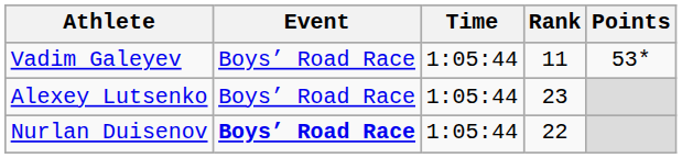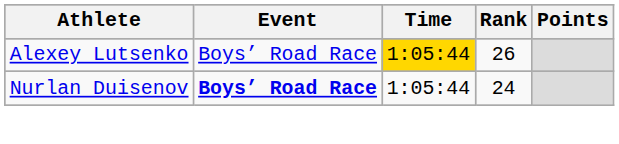 <table class="wikitable" border="1" style="font-size:90%">
 <tr>
 <th>Athlete</th>
 <th>Event</th>
 <th>Time</th>
 <th>Rank</th>
 <th>Points</th>
 </tr>
 <tr>
-<td><a href='#'>Vadim Galeyev</a></td>
-<td><a href='#'>Boys’ Road Race</a></td>
-<td align=center>1:05:44</td>
-<td align=center>11</td>
-<td align=center>53*</td>
-</tr>
-<tr>
 <td><a href='#'>Alexey Lutsenko</a></td>
 <td><a href='#'>Boys’ Road Race</a></td>
-<td align=center>1:05:44</td>
-<td align=center>23</td>
+<td align=center style="background: gold;">1:05:44</td>
+<td align=center>26</td>
 <td bgcolor=#DCDCDC></td>
 </tr>
 <tr>
 <td><a href='#'>Nurlan Duisenov</a></td>
 <td><strong><a href='#'>Boys’ Road Race</a></strong></td>
 <td align=center>1:05:44</td>
-<td align=center>22</td>
+<td align=center>24</td>
 <td bgcolor=#DCDCDC></td>
 </tr>
 </table>
